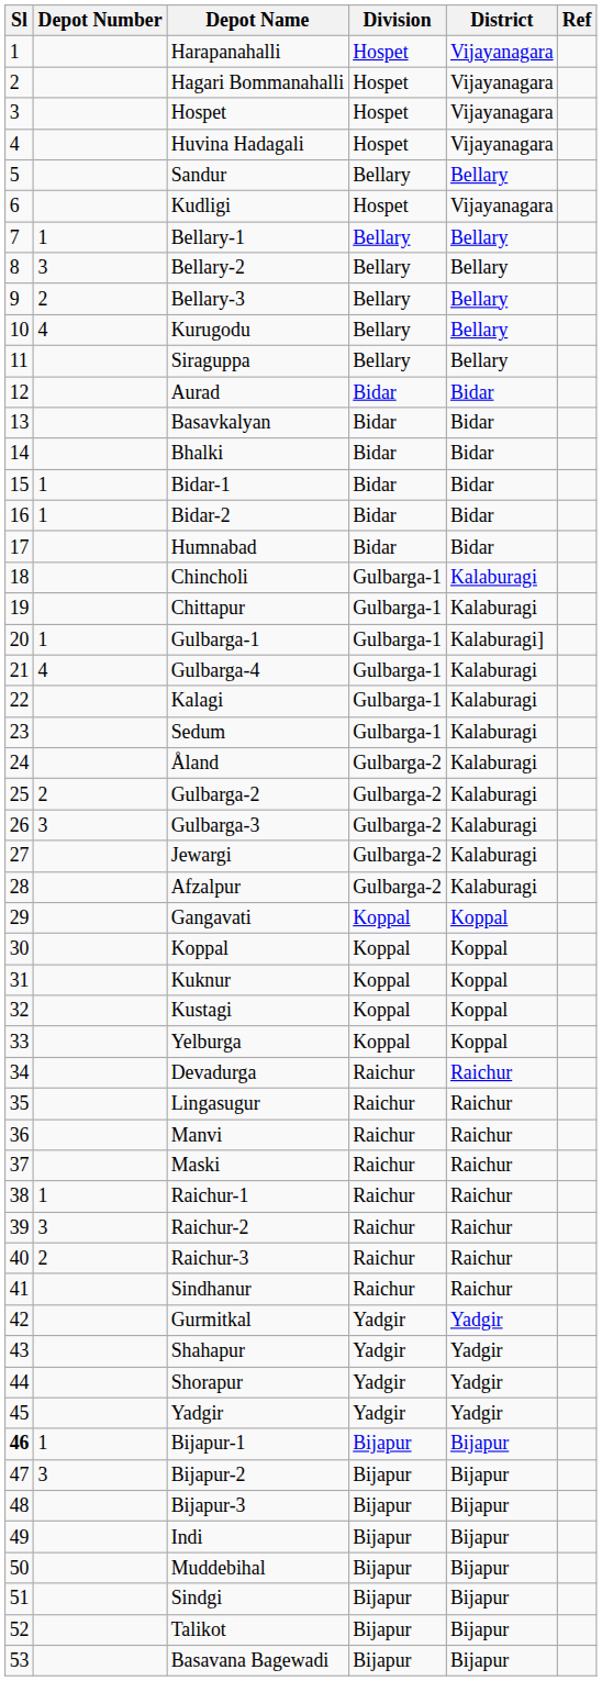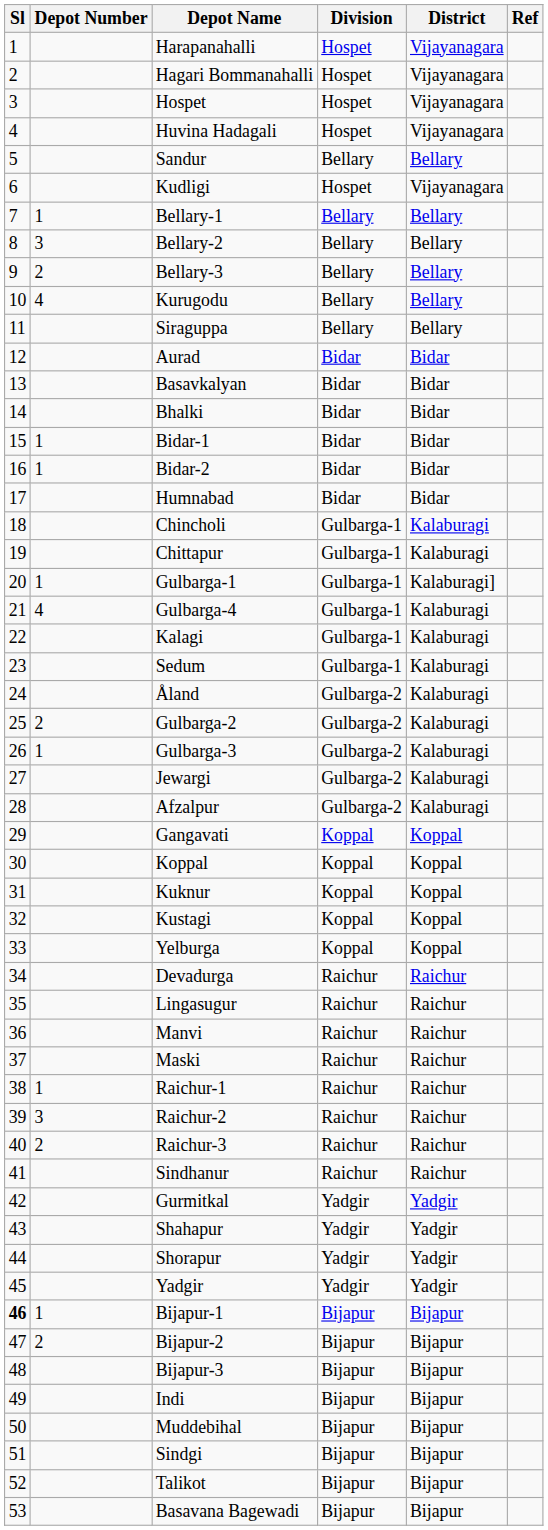 <table class="wikitable sortable">
 <tr>
 <th>Sl</th>
 <th>Depot Number</th>
 <th>Depot Name</th>
 <th>Division</th>
 <th>District</th>
 <th>Ref</th>
 </tr>
 <tr>
 <td>1</td>
 <td></td>
 <td>Harapanahalli</td>
 <td><a href='#'>Hospet</a></td>
 <td><a href='#'>Vijayanagara</a></td>
 <td></td>
 </tr>
 <tr>
 <td>2</td>
 <td></td>
 <td>Hagari Bommanahalli</td>
 <td>Hospet</td>
 <td>Vijayanagara</td>
 <td></td>
 </tr>
 <tr>
 <td>3</td>
 <td></td>
 <td>Hospet</td>
 <td>Hospet</td>
 <td>Vijayanagara</td>
 <td></td>
 </tr>
 <tr>
 <td>4</td>
 <td></td>
 <td>Huvina Hadagali</td>
 <td>Hospet</td>
 <td>Vijayanagara</td>
 <td></td>
 </tr>
 <tr>
 <td>5</td>
 <td></td>
 <td>Sandur</td>
 <td>Bellary</td>
 <td><a href='#'>Bellary</a></td>
 <td></td>
 </tr>
 <tr>
 <td>6</td>
 <td></td>
 <td>Kudligi</td>
 <td>Hospet</td>
 <td>Vijayanagara</td>
 <td></td>
 </tr>
 <tr>
 <td>7</td>
 <td>1</td>
 <td>Bellary-1</td>
 <td><a href='#'>Bellary</a></td>
 <td><a href='#'>Bellary</a></td>
 <td></td>
 </tr>
 <tr>
 <td>8</td>
 <td>3</td>
 <td>Bellary-2</td>
 <td>Bellary</td>
 <td>Bellary</td>
 <td></td>
 </tr>
 <tr>
 <td>9</td>
 <td>2</td>
 <td>Bellary-3</td>
 <td>Bellary</td>
 <td><a href='#'>Bellary</a></td>
 <td></td>
 </tr>
 <tr>
 <td>10</td>
 <td>4</td>
 <td>Kurugodu</td>
 <td>Bellary</td>
 <td><a href='#'>Bellary</a></td>
 <td></td>
 </tr>
 <tr>
 <td>11</td>
 <td></td>
 <td>Siraguppa</td>
 <td>Bellary</td>
 <td>Bellary</td>
 <td></td>
 </tr>
 <tr>
 <td>12</td>
 <td></td>
 <td>Aurad</td>
 <td><a href='#'>Bidar</a></td>
 <td><a href='#'>Bidar</a></td>
 <td></td>
 </tr>
 <tr>
 <td>13</td>
 <td></td>
 <td>Basavkalyan</td>
 <td>Bidar</td>
 <td>Bidar</td>
 <td></td>
 </tr>
 <tr>
 <td>14</td>
 <td></td>
 <td>Bhalki</td>
 <td>Bidar</td>
 <td>Bidar</td>
 <td></td>
 </tr>
 <tr>
 <td>15</td>
 <td>1</td>
 <td>Bidar-1</td>
 <td>Bidar</td>
 <td>Bidar</td>
 <td></td>
 </tr>
 <tr>
 <td>16</td>
 <td>1</td>
 <td>Bidar-2</td>
 <td>Bidar</td>
 <td>Bidar</td>
 <td></td>
 </tr>
 <tr>
 <td>17</td>
 <td></td>
 <td>Humnabad</td>
 <td>Bidar</td>
 <td>Bidar</td>
 <td></td>
 </tr>
 <tr>
 <td>18</td>
 <td></td>
 <td>Chincholi</td>
 <td>Gulbarga-1</td>
 <td><a href='#'>Kalaburagi</a></td>
 <td></td>
 </tr>
 <tr>
 <td>19</td>
 <td></td>
 <td>Chittapur</td>
 <td>Gulbarga-1</td>
 <td>Kalaburagi</td>
 <td></td>
 </tr>
 <tr>
 <td>20</td>
 <td>1</td>
 <td>Gulbarga-1</td>
 <td>Gulbarga-1</td>
 <td>Kalaburagi]</td>
 <td></td>
 </tr>
 <tr>
 <td>21</td>
 <td>4</td>
 <td>Gulbarga-4</td>
 <td>Gulbarga-1</td>
 <td>Kalaburagi</td>
 <td></td>
 </tr>
 <tr>
 <td>22</td>
 <td></td>
 <td>Kalagi</td>
 <td>Gulbarga-1</td>
 <td>Kalaburagi</td>
 <td></td>
 </tr>
 <tr>
 <td>23</td>
 <td></td>
 <td>Sedum</td>
 <td>Gulbarga-1</td>
 <td>Kalaburagi</td>
 <td></td>
 </tr>
 <tr>
 <td>24</td>
 <td></td>
 <td>Åland</td>
 <td>Gulbarga-2</td>
 <td>Kalaburagi</td>
 <td></td>
 </tr>
 <tr>
 <td>25</td>
 <td>2</td>
 <td>Gulbarga-2</td>
 <td>Gulbarga-2</td>
 <td>Kalaburagi</td>
 <td></td>
 </tr>
 <tr>
 <td>26</td>
-<td>3</td>
+<td>1</td>
 <td>Gulbarga-3</td>
 <td>Gulbarga-2</td>
 <td>Kalaburagi</td>
 <td></td>
 </tr>
 <tr>
 <td>27</td>
 <td></td>
 <td>Jewargi</td>
 <td>Gulbarga-2</td>
 <td>Kalaburagi</td>
 <td></td>
 </tr>
 <tr>
 <td>28</td>
 <td></td>
 <td>Afzalpur</td>
 <td>Gulbarga-2</td>
 <td>Kalaburagi</td>
 <td></td>
 </tr>
 <tr>
 <td>29</td>
 <td></td>
 <td>Gangavati</td>
 <td><a href='#'>Koppal</a></td>
 <td><a href='#'>Koppal</a></td>
 <td></td>
 </tr>
 <tr>
 <td>30</td>
 <td></td>
 <td>Koppal</td>
 <td>Koppal</td>
 <td>Koppal</td>
 <td></td>
 </tr>
 <tr>
 <td>31</td>
 <td></td>
 <td>Kuknur</td>
 <td>Koppal</td>
 <td>Koppal</td>
 <td></td>
 </tr>
 <tr>
 <td>32</td>
 <td></td>
 <td>Kustagi</td>
 <td>Koppal</td>
 <td>Koppal</td>
 <td></td>
 </tr>
 <tr>
 <td>33</td>
 <td></td>
 <td>Yelburga</td>
 <td>Koppal</td>
 <td>Koppal</td>
 <td></td>
 </tr>
 <tr>
 <td>34</td>
 <td></td>
 <td>Devadurga</td>
 <td>Raichur</td>
 <td><a href='#'>Raichur</a></td>
 <td></td>
 </tr>
 <tr>
 <td>35</td>
 <td></td>
 <td>Lingasugur</td>
 <td>Raichur</td>
 <td>Raichur</td>
 <td></td>
 </tr>
 <tr>
 <td>36</td>
 <td></td>
 <td>Manvi</td>
 <td>Raichur</td>
 <td>Raichur</td>
 <td></td>
 </tr>
 <tr>
 <td>37</td>
 <td></td>
 <td>Maski</td>
 <td>Raichur</td>
 <td>Raichur</td>
 <td></td>
 </tr>
 <tr>
 <td>38</td>
 <td>1</td>
 <td>Raichur-1</td>
 <td>Raichur</td>
 <td>Raichur</td>
 <td></td>
 </tr>
 <tr>
 <td>39</td>
 <td>3</td>
 <td>Raichur-2</td>
 <td>Raichur</td>
 <td>Raichur</td>
 <td></td>
 </tr>
 <tr>
 <td>40</td>
 <td>2</td>
 <td>Raichur-3</td>
 <td>Raichur</td>
 <td>Raichur</td>
 <td></td>
 </tr>
 <tr>
 <td>41</td>
 <td></td>
 <td>Sindhanur</td>
 <td>Raichur</td>
 <td>Raichur</td>
 <td></td>
 </tr>
 <tr>
 <td>42</td>
 <td></td>
 <td>Gurmitkal</td>
 <td>Yadgir</td>
 <td><a href='#'>Yadgir</a></td>
 <td></td>
 </tr>
 <tr>
 <td>43</td>
 <td></td>
 <td>Shahapur</td>
 <td>Yadgir</td>
 <td>Yadgir</td>
 <td></td>
 </tr>
 <tr>
 <td>44</td>
 <td></td>
 <td>Shorapur</td>
 <td>Yadgir</td>
 <td>Yadgir</td>
 <td></td>
 </tr>
 <tr>
 <td>45</td>
 <td></td>
 <td>Yadgir</td>
 <td>Yadgir</td>
 <td>Yadgir</td>
 <td></td>
 </tr>
 <tr>
 <td><strong>46</strong></td>
 <td>1</td>
 <td>Bijapur-1</td>
 <td><a href='#'>Bijapur</a></td>
 <td><a href='#'>Bijapur</a></td>
 <td></td>
 </tr>
 <tr>
 <td>47</td>
-<td>3</td>
+<td>2</td>
 <td>Bijapur-2</td>
 <td>Bijapur</td>
 <td>Bijapur</td>
 <td></td>
 </tr>
 <tr>
 <td>48</td>
 <td></td>
 <td>Bijapur-3</td>
 <td>Bijapur</td>
 <td>Bijapur</td>
 <td></td>
 </tr>
 <tr>
 <td>49</td>
 <td></td>
 <td>Indi</td>
 <td>Bijapur</td>
 <td>Bijapur</td>
 <td></td>
 </tr>
 <tr>
 <td>50</td>
 <td></td>
 <td>Muddebihal</td>
 <td>Bijapur</td>
 <td>Bijapur</td>
 <td></td>
 </tr>
 <tr>
 <td>51</td>
 <td></td>
 <td>Sindgi</td>
 <td>Bijapur</td>
 <td>Bijapur</td>
 <td></td>
 </tr>
 <tr>
 <td>52</td>
 <td></td>
 <td>Talikot</td>
 <td>Bijapur</td>
 <td>Bijapur</td>
 <td></td>
 </tr>
 <tr>
 <td>53</td>
 <td></td>
 <td>Basavana Bagewadi</td>
 <td>Bijapur</td>
 <td>Bijapur</td>
 <td></td>
 </tr>
 </table>
